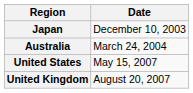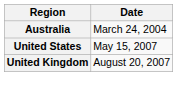 <table class="wikitable plainrowheaders">
 <tr>
 <th scope="col">Region</th>
 <th scope="col">Date</th>
-</tr>
-<tr>
-<th scope="row">Japan</th>
-<td>December 10, 2003</td>
 </tr>
 <tr>
 <th scope="row">Australia</th>
 <td>March 24, 2004</td>
 </tr>
 <tr>
 <th scope="row">United States</th>
 <td>May 15, 2007</td>
 </tr>
 <tr>
 <th scope="row">United Kingdom</th>
 <td>August 20, 2007</td>
 </tr>
 </table>
